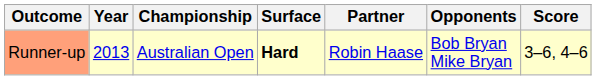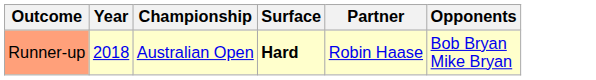 <table class="sortable wikitable">
 <tr>
 <th>Outcome</th>
 <th>Year</th>
 <th>Championship</th>
 <th>Surface</th>
 <th>Partner</th>
 <th>Opponents</th>
-<th class="unsortable">Score</th>
 </tr>
 <tr style="background:#ffc;">
 <td bgcolor=FFA07A>Runner-up</td>
-<td><a href='#'>2013</a></td>
+<td><a href='#'>2018</a></td>
 <td><a href='#'>Australian Open</a></td>
 <td><strong>Hard</strong></td>
 <td> <a href='#'>Robin Haase</a></td>
 <td> <a href='#'>Bob Bryan</a><br> <a href='#'>Mike Bryan</a></td>
-<td>3–6, 4–6</td>
 </tr>
 </table>
